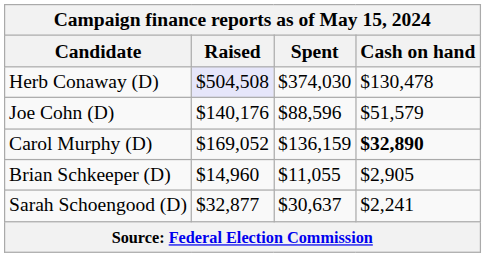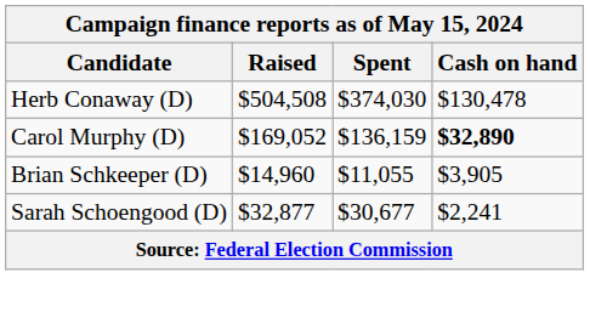 <table class="wikitable sortable">
 <tr>
 <th colspan=4>Campaign finance reports as of May 15, 2024</th>
 </tr>
 <tr style="text-align:center;">
 <th>Candidate</th>
 <th>Raised</th>
 <th>Spent</th>
 <th>Cash on hand</th>
 </tr>
 <tr>
 <td>Herb Conaway (D)</td>
-<td style="background: lavender;">$504,508</td>
+<td>$504,508</td>
 <td>$374,030</td>
 <td>$130,478</td>
-</tr>
-<tr>
-<td>Joe Cohn (D)</td>
-<td>$140,176</td>
-<td>$88,596</td>
-<td>$51,579</td>
 </tr>
 <tr>
 <td>Carol Murphy (D)</td>
 <td>$169,052</td>
 <td>$136,159</td>
 <td><strong>$32,890</strong></td>
 </tr>
 <tr>
 <td>Brian Schkeeper (D)</td>
 <td>$14,960</td>
 <td>$11,055</td>
-<td>$2,905</td>
+<td>$3,905</td>
 </tr>
 <tr>
 <td>Sarah Schoengood (D)</td>
 <td>$32,877</td>
-<td>$30,637</td>
+<td>$30,677</td>
 <td>$2,241</td>
 </tr>
 <tr>
 <th colspan="4"><small>Source: <a href='#'>Federal Election Commission</a></small></th>
 </tr>
 </table>
